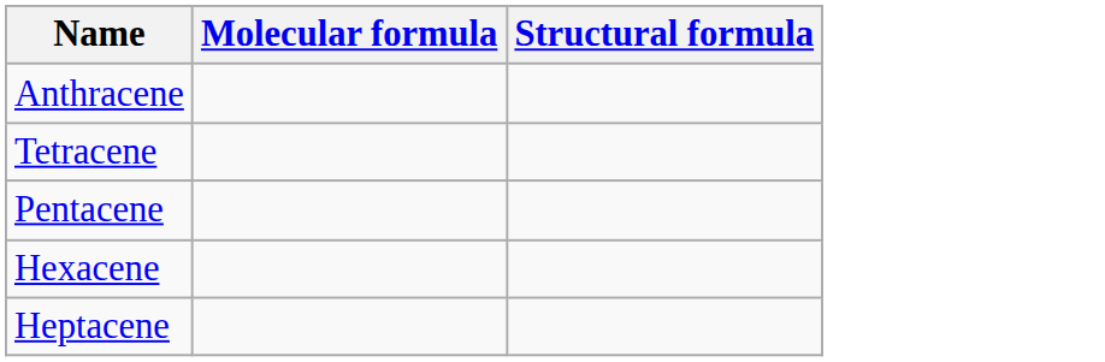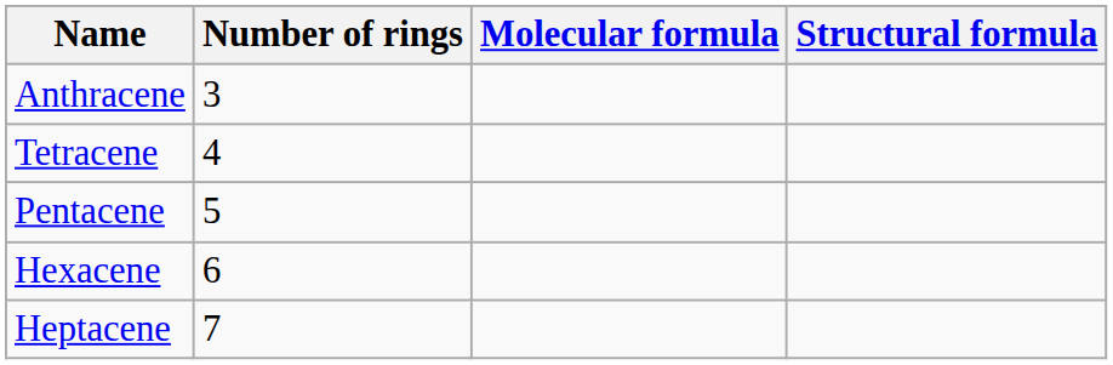 <table class="wikitable">
 <tr>
 <th>Name</th>
+<th>Number of rings</th>
 <th><a href='#'>Molecular formula</a></th>
 <th><a href='#'>Structural formula</a></th>
 </tr>
 <tr>
 <td><a href='#'>Anthracene</a></td>
+<td>3</td>
 <td></td>
 <td></td>
 </tr>
 <tr>
 <td><a href='#'>Tetracene</a></td>
+<td>4</td>
 <td></td>
 <td></td>
 </tr>
 <tr>
 <td><a href='#'>Pentacene</a></td>
+<td>5</td>
 <td></td>
 <td></td>
 </tr>
 <tr>
 <td><a href='#'>Hexacene</a></td>
+<td>6</td>
 <td></td>
 <td></td>
 </tr>
 <tr>
 <td><a href='#'>Heptacene</a></td>
+<td>7</td>
 <td></td>
 <td></td>
 </tr>
 </table>
